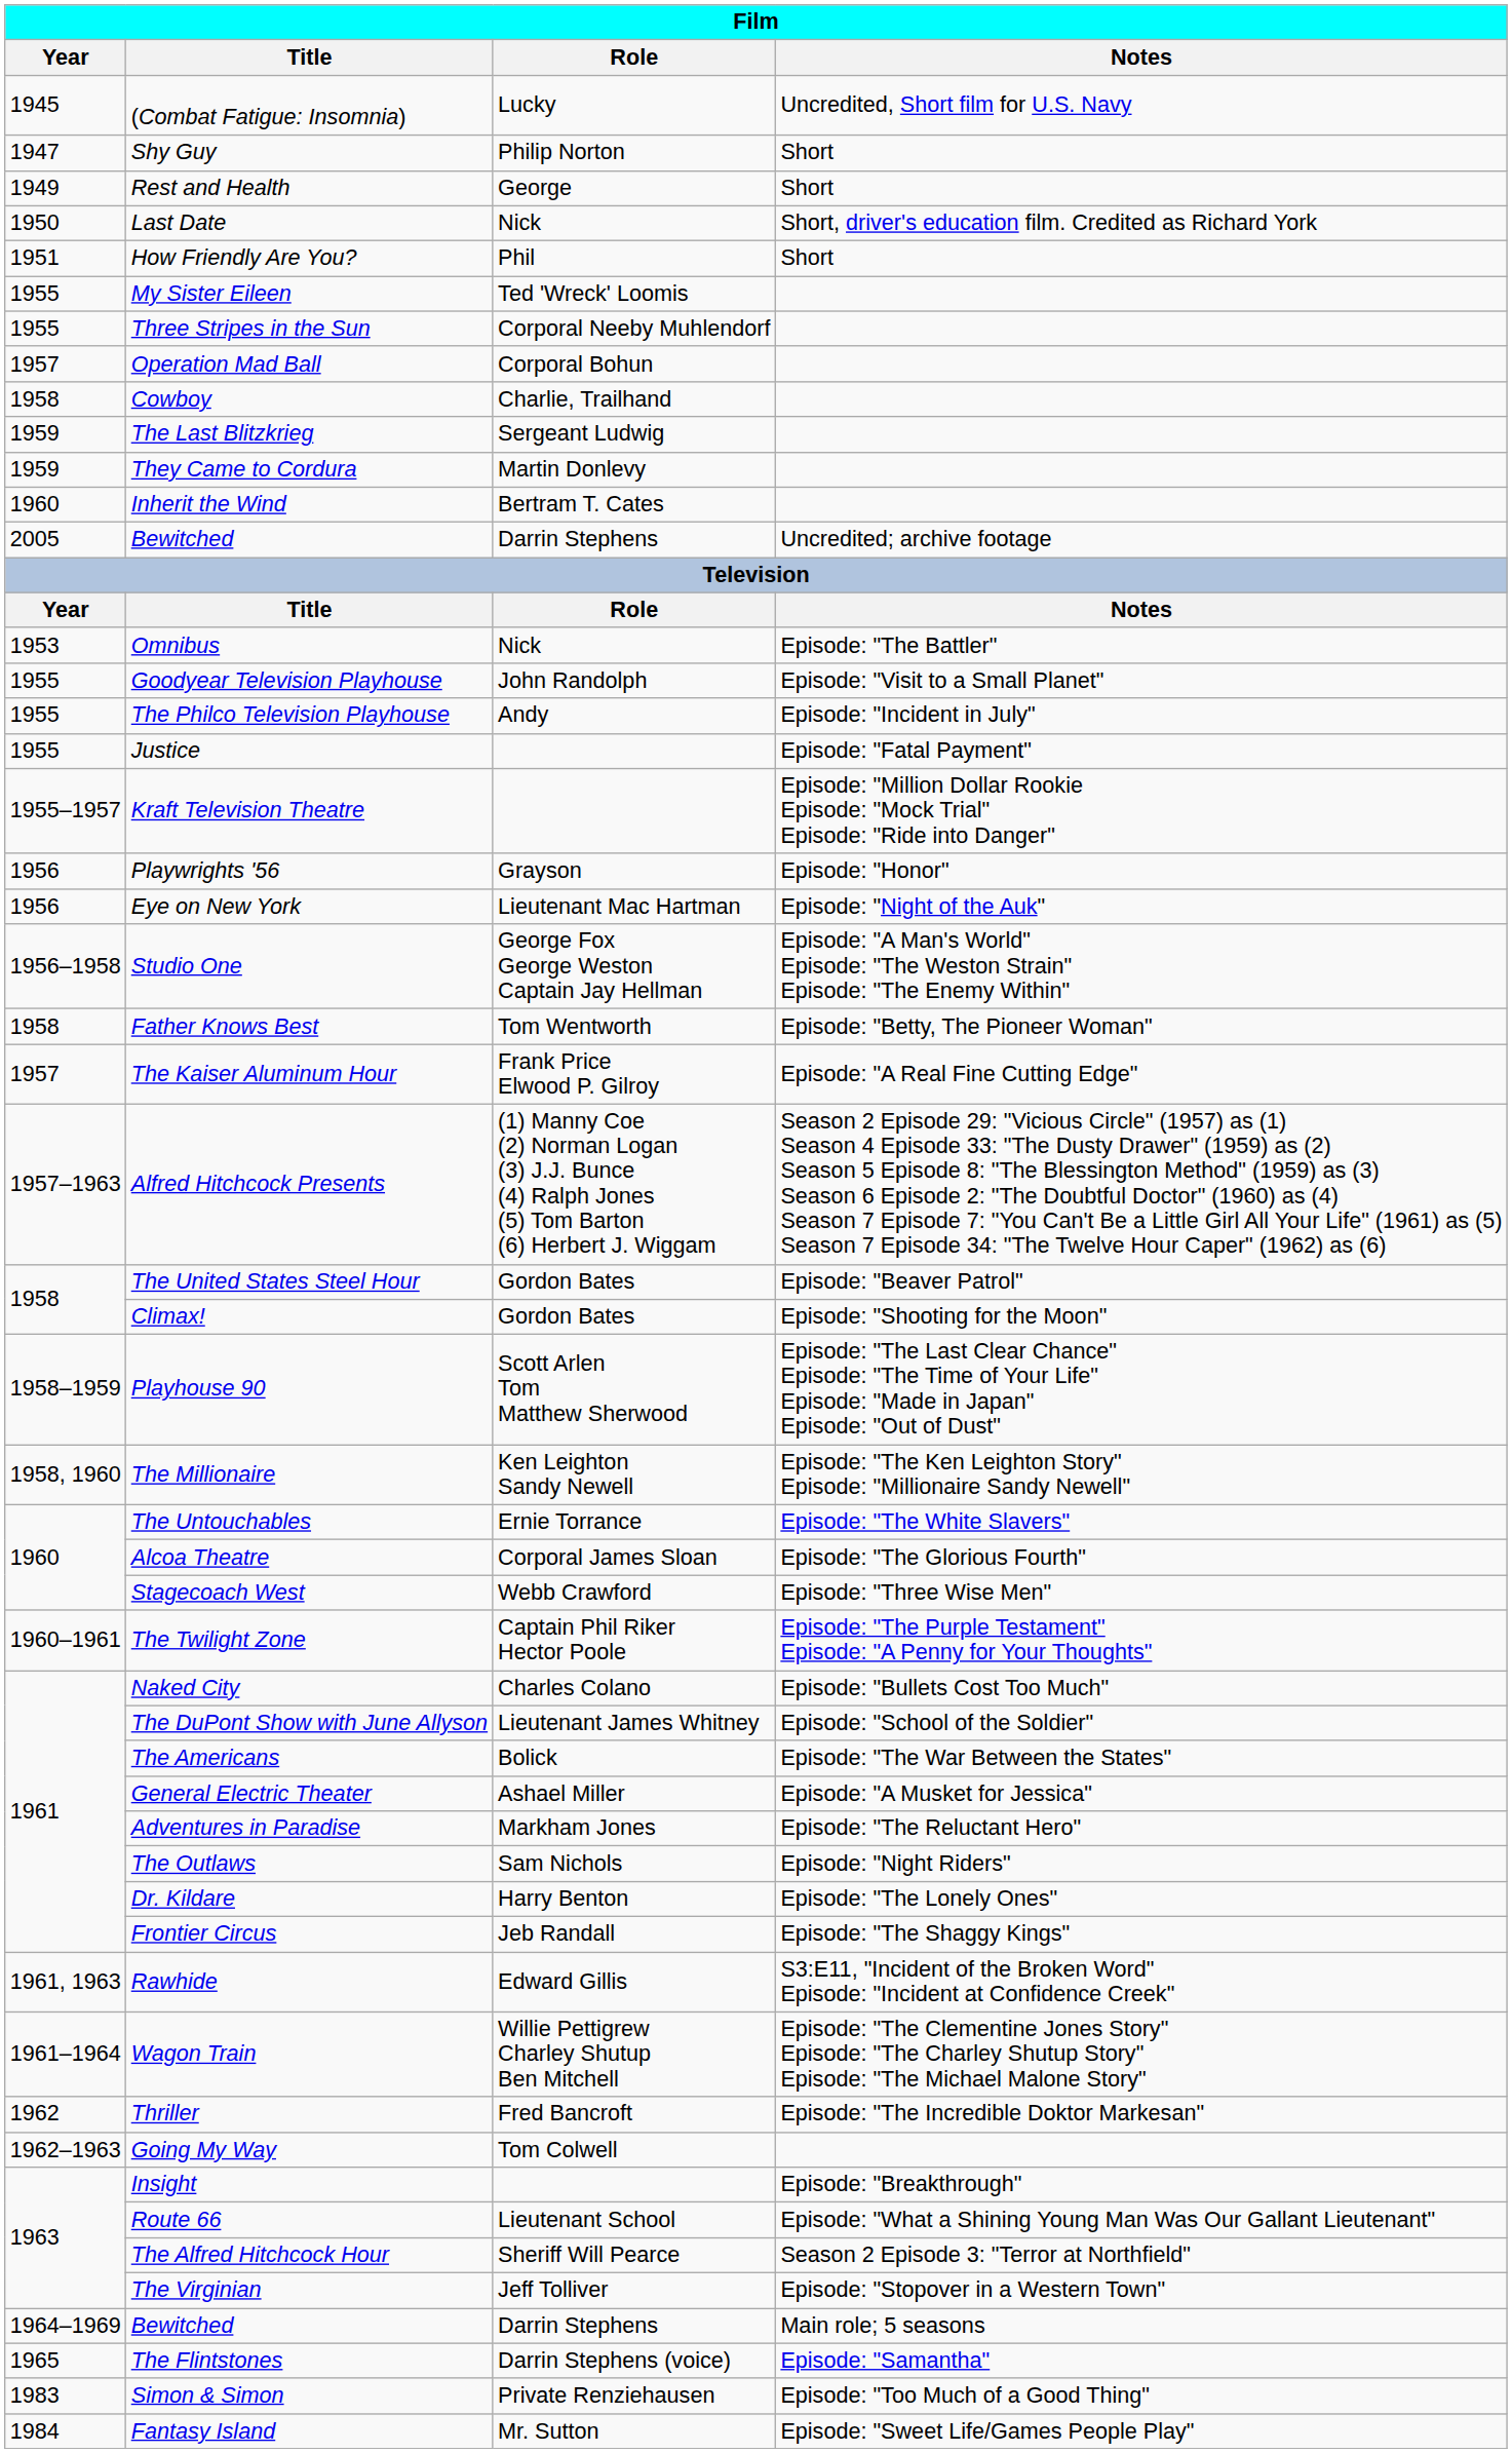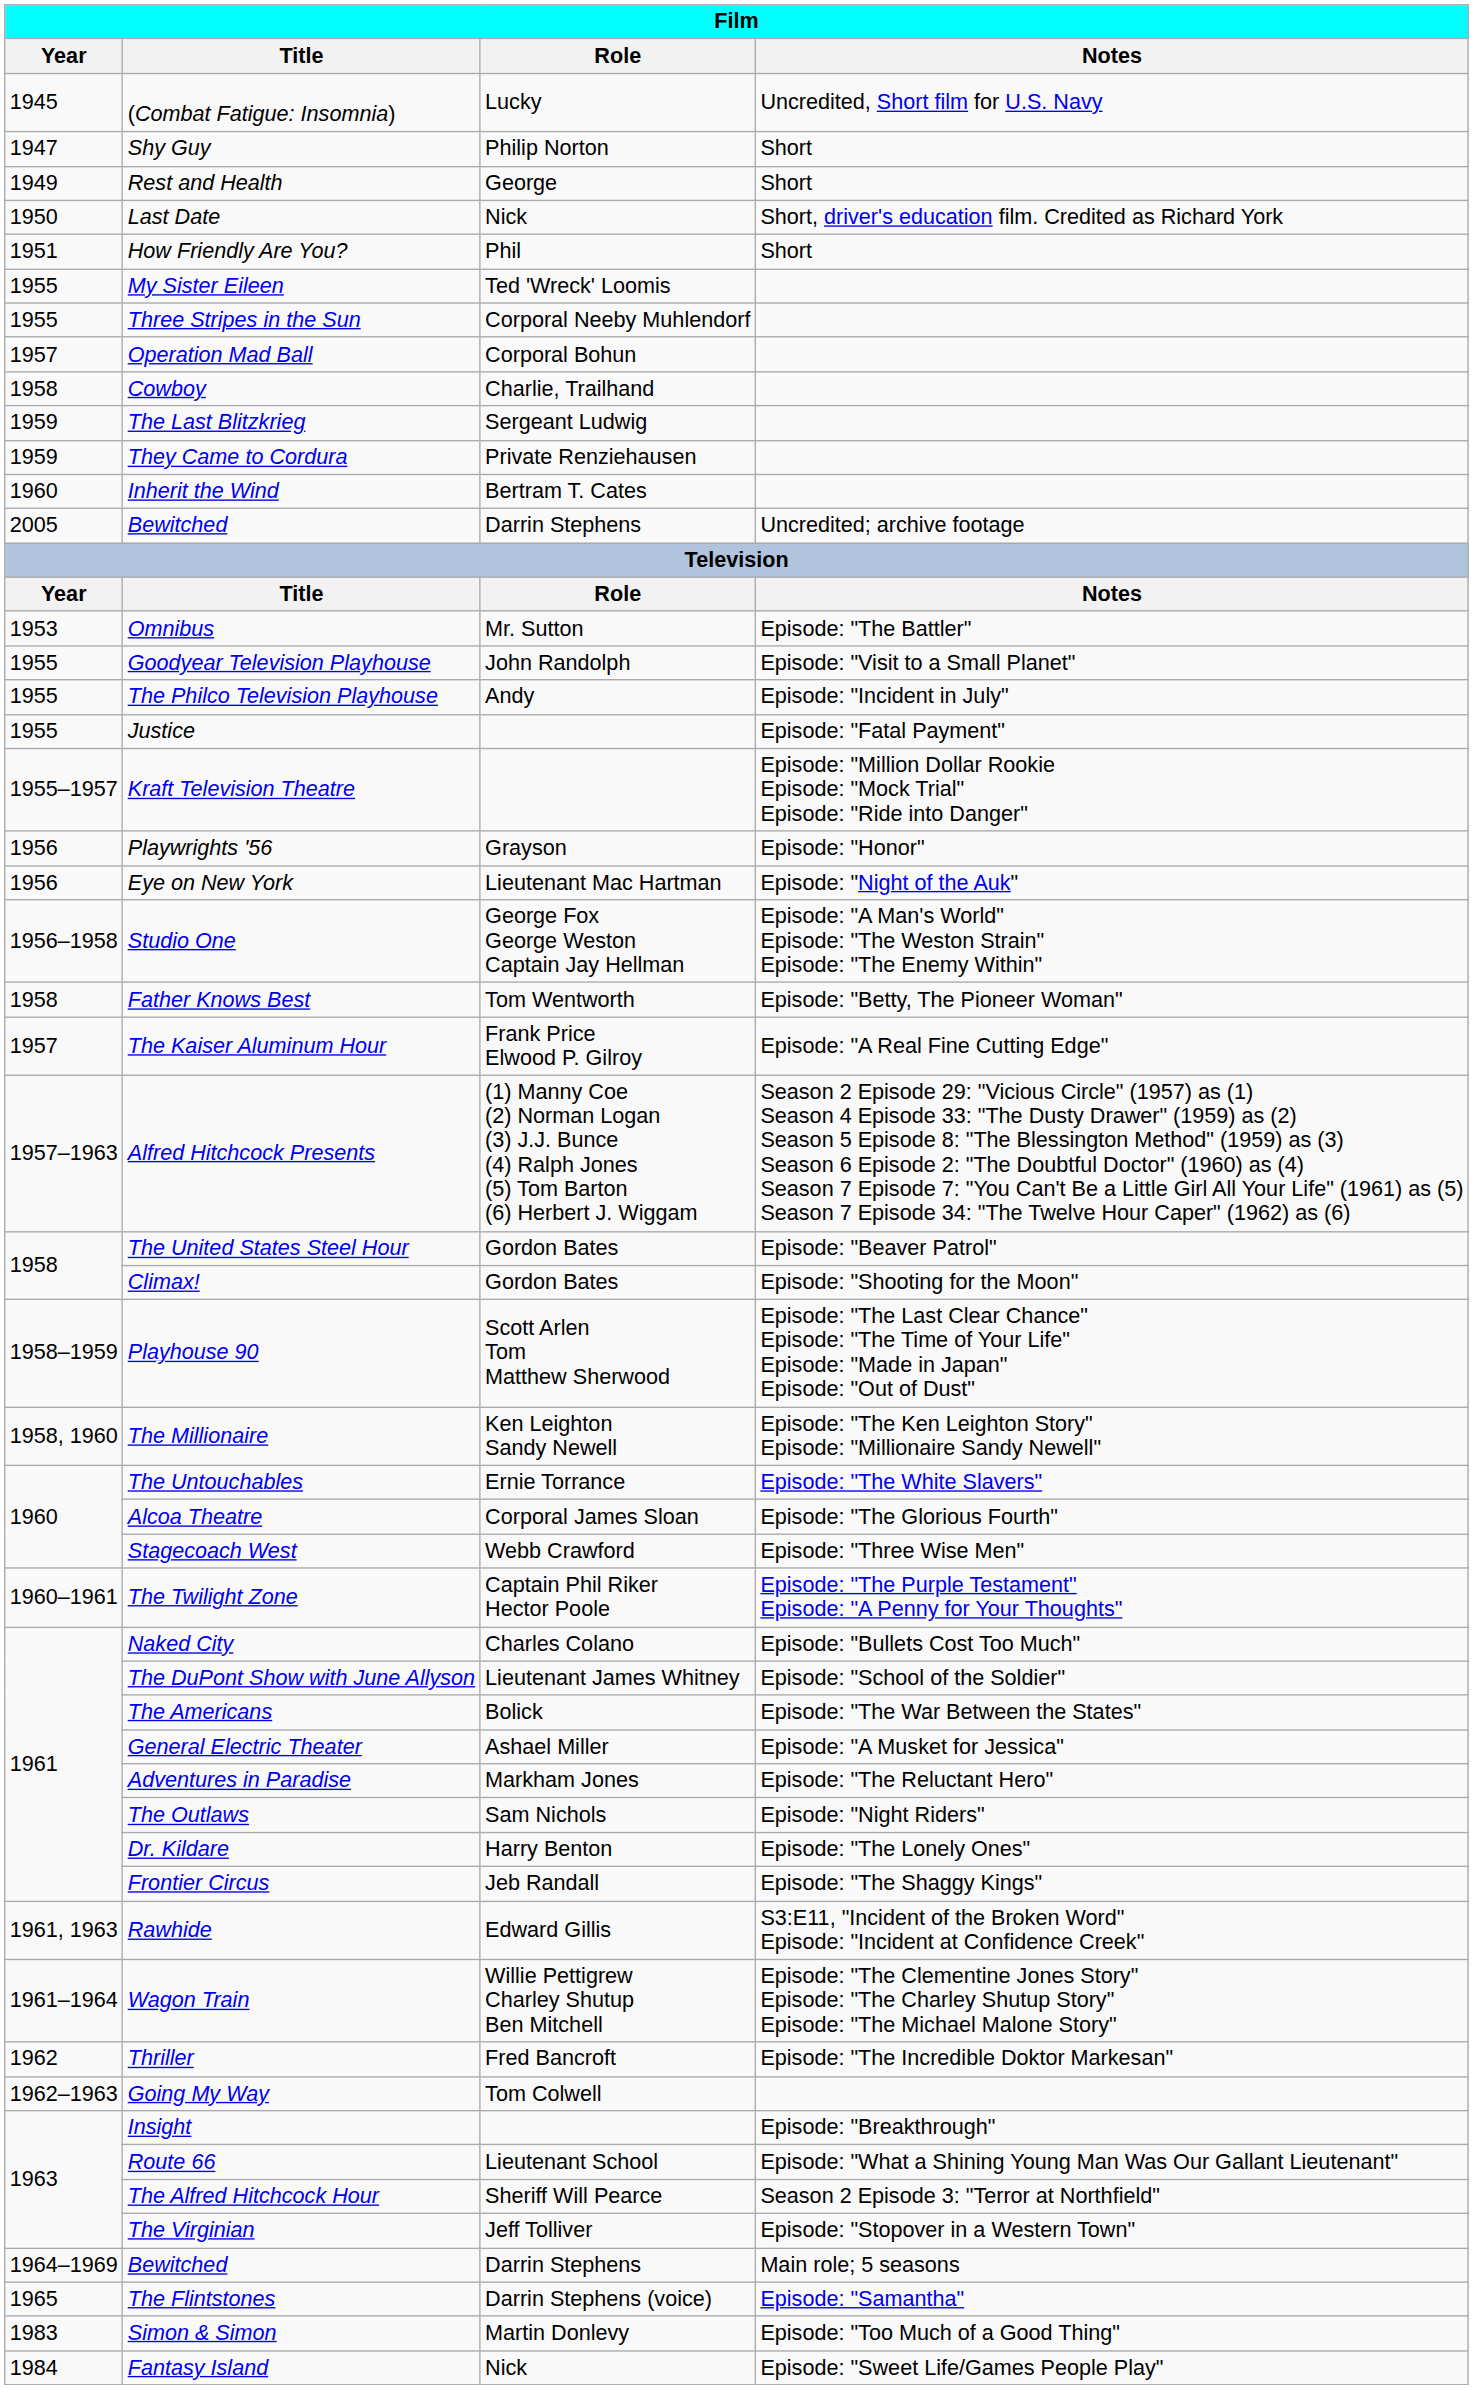 <table class="wikitable">
 <tr>
 <th colspan="4" style="background: Cyan;">Film</th>
 </tr>
 <tr>
 <th>Year</th>
 <th>Title</th>
 <th>Role</th>
 <th>Notes</th>
 </tr>
 <tr>
 <td>1945</td>
 <td><em></em><br>(<em>Combat Fatigue: Insomnia</em>)</td>
 <td>Lucky</td>
 <td>Uncredited, <a href='#'>Short film</a> for <a href='#'>U.S. Navy</a></td>
 </tr>
 <tr>
 <td>1947</td>
 <td><em>Shy Guy</em></td>
 <td>Philip Norton</td>
 <td>Short</td>
 </tr>
 <tr>
 <td>1949</td>
 <td><em>Rest and Health</em></td>
 <td>George</td>
 <td>Short</td>
 </tr>
 <tr>
 <td>1950</td>
 <td><em>Last Date</em></td>
 <td>Nick</td>
 <td>Short, <a href='#'>driver's education</a> film. Credited as Richard York</td>
 </tr>
 <tr>
 <td>1951</td>
 <td><em>How Friendly Are You?</em></td>
 <td>Phil</td>
 <td>Short</td>
 </tr>
 <tr>
 <td>1955</td>
 <td><em><a href='#'>My Sister Eileen</a></em></td>
 <td>Ted 'Wreck' Loomis</td>
 <td></td>
 </tr>
 <tr>
 <td>1955</td>
 <td><em><a href='#'>Three Stripes in the Sun</a></em></td>
 <td>Corporal Neeby Muhlendorf</td>
 <td></td>
 </tr>
 <tr>
 <td>1957</td>
 <td><em><a href='#'>Operation Mad Ball</a></em></td>
 <td>Corporal Bohun</td>
 <td></td>
 </tr>
 <tr>
 <td>1958</td>
 <td><em><a href='#'>Cowboy</a></em></td>
 <td>Charlie, Trailhand</td>
 <td></td>
 </tr>
 <tr>
 <td>1959</td>
 <td><em><a href='#'>The Last Blitzkrieg</a></em></td>
 <td>Sergeant Ludwig</td>
 <td></td>
 </tr>
 <tr>
 <td>1959</td>
 <td><em><a href='#'>They Came to Cordura</a></em></td>
-<td>Martin Donlevy</td>
+<td>Private Renziehausen</td>
 <td></td>
 </tr>
 <tr>
 <td>1960</td>
 <td><em><a href='#'>Inherit the Wind</a></em></td>
 <td>Bertram T. Cates</td>
 <td></td>
 </tr>
 <tr>
 <td>2005</td>
 <td><a href='#'><em>Bewitched</em></a></td>
 <td>Darrin Stephens</td>
 <td>Uncredited; archive footage</td>
 </tr>
 <tr>
 <th colspan="4" style="background: LightSteelBlue;">Television</th>
 </tr>
 <tr>
 <th>Year</th>
 <th>Title</th>
 <th>Role</th>
 <th>Notes</th>
 </tr>
 <tr>
 <td>1953</td>
 <td><em><a href='#'>Omnibus</a></em></td>
-<td>Nick</td>
+<td>Mr. Sutton</td>
 <td>Episode: "The Battler"</td>
 </tr>
 <tr>
 <td>1955</td>
 <td><em><a href='#'>Goodyear Television Playhouse</a></em></td>
 <td>John Randolph</td>
 <td>Episode: "Visit to a Small Planet"</td>
 </tr>
 <tr>
 <td>1955</td>
 <td><em><a href='#'>The Philco Television Playhouse</a></em></td>
 <td>Andy</td>
 <td>Episode: "Incident in July"</td>
 </tr>
 <tr>
 <td>1955</td>
 <td><em>Justice</em></td>
 <td></td>
 <td>Episode: "Fatal Payment"</td>
 </tr>
 <tr>
 <td>1955–1957</td>
 <td><em><a href='#'>Kraft Television Theatre</a></em></td>
 <td></td>
 <td>Episode: "Million Dollar Rookie<br>Episode: "Mock Trial"<br>Episode: "Ride into Danger"</td>
 </tr>
 <tr>
 <td>1956</td>
 <td><em>Playwrights '56</em></td>
 <td>Grayson</td>
 <td>Episode: "Honor"</td>
 </tr>
 <tr>
 <td>1956</td>
 <td><em>Eye on New York</em></td>
 <td>Lieutenant Mac Hartman</td>
 <td>Episode: "<a href='#'>Night of the Auk</a>"</td>
 </tr>
 <tr>
 <td>1956–1958</td>
 <td><em><a href='#'>Studio One</a></em></td>
 <td>George Fox<br>George Weston<br>Captain Jay Hellman</td>
 <td>Episode: "A Man's World"<br>Episode: "The Weston Strain"<br>Episode: "The Enemy Within"</td>
 </tr>
 <tr>
 <td>1958</td>
 <td><em><a href='#'>Father Knows Best</a></em></td>
 <td>Tom Wentworth</td>
 <td>Episode: "Betty, The Pioneer Woman"</td>
 </tr>
 <tr>
 <td>1957</td>
 <td><em><a href='#'>The Kaiser Aluminum Hour</a></em></td>
 <td>Frank Price<br>Elwood P. Gilroy</td>
 <td>Episode: "A Real Fine Cutting Edge"</td>
 </tr>
 <tr>
 <td>1957–1963</td>
 <td><em><a href='#'>Alfred Hitchcock Presents</a></em></td>
 <td>(1) Manny Coe<br>(2) Norman Logan<br>(3) J.J. Bunce<br>(4) Ralph Jones<br>(5) Tom Barton<br>(6) Herbert J. Wiggam <br></td>
 <td>Season 2 Episode 29: "Vicious Circle" (1957) as (1)<br>Season 4 Episode 33: "The Dusty Drawer" (1959) as (2)<br>Season 5 Episode 8: "The Blessington Method" (1959) as (3)<br>Season 6 Episode 2: "The Doubtful Doctor" (1960) as (4)<br>Season 7 Episode 7: "You Can't Be a Little Girl All Your Life" (1961) as (5)<br>Season 7 Episode 34: "The Twelve Hour Caper" (1962) as (6)<br></td>
 </tr>
 <tr>
 <td rowspan="2">1958</td>
 <td><em><a href='#'>The United States Steel Hour</a></em></td>
 <td>Gordon Bates</td>
 <td>Episode: "Beaver Patrol"</td>
 </tr>
 <tr>
 <td><em><a href='#'>Climax!</a></em></td>
 <td>Gordon Bates</td>
 <td>Episode: "Shooting for the Moon"</td>
 </tr>
 <tr>
 <td>1958–1959</td>
 <td><em><a href='#'>Playhouse 90</a></em></td>
 <td>Scott Arlen<br>Tom<br>Matthew Sherwood</td>
 <td>Episode: "The Last Clear Chance"<br>Episode: "The Time of Your Life"<br>Episode: "Made in Japan"<br>Episode: "Out of Dust"</td>
 </tr>
 <tr>
 <td>1958, 1960</td>
 <td><em><a href='#'>The Millionaire</a></em></td>
 <td>Ken Leighton <br> Sandy Newell</td>
 <td>Episode: "The Ken Leighton Story"<br> Episode: "Millionaire Sandy Newell"</td>
 </tr>
 <tr>
 <td rowspan="3">1960</td>
 <td><em><a href='#'>The Untouchables</a></em></td>
 <td>Ernie Torrance</td>
 <td><a href='#'>Episode: "The White Slavers"</a></td>
 </tr>
 <tr>
 <td><em><a href='#'>Alcoa Theatre</a></em></td>
 <td>Corporal James Sloan</td>
 <td>Episode: "The Glorious Fourth"</td>
 </tr>
 <tr>
 <td><em><a href='#'>Stagecoach West</a></em></td>
 <td>Webb Crawford</td>
 <td>Episode: "Three Wise Men"</td>
 </tr>
 <tr>
 <td>1960–1961</td>
 <td><em><a href='#'>The Twilight Zone</a></em></td>
 <td>Captain Phil Riker<br>Hector Poole</td>
 <td><a href='#'>Episode: "The Purple Testament"</a><br><a href='#'>Episode: "A Penny for Your Thoughts"</a></td>
 </tr>
 <tr>
 <td rowspan="8">1961</td>
 <td><em><a href='#'>Naked City</a></em></td>
 <td>Charles Colano</td>
 <td>Episode: "Bullets Cost Too Much"</td>
 </tr>
 <tr>
 <td><em><a href='#'>The DuPont Show with June Allyson</a></em></td>
 <td>Lieutenant James Whitney</td>
 <td>Episode: "School of the Soldier"</td>
 </tr>
 <tr>
 <td><em><a href='#'>The Americans</a></em></td>
 <td>Bolick</td>
 <td>Episode: "The War Between the States"</td>
 </tr>
 <tr>
 <td><em><a href='#'>General Electric Theater</a></em></td>
 <td>Ashael Miller</td>
 <td>Episode: "A Musket for Jessica"</td>
 </tr>
 <tr>
 <td><em><a href='#'>Adventures in Paradise</a></em></td>
 <td>Markham Jones</td>
 <td>Episode: "The Reluctant Hero"</td>
 </tr>
 <tr>
 <td><em><a href='#'>The Outlaws</a></em></td>
 <td>Sam Nichols</td>
 <td>Episode: "Night Riders"</td>
 </tr>
 <tr>
 <td><em><a href='#'>Dr. Kildare</a></em></td>
 <td>Harry Benton</td>
 <td>Episode: "The Lonely Ones"</td>
 </tr>
 <tr>
 <td><em><a href='#'>Frontier Circus</a></em></td>
 <td>Jeb Randall</td>
 <td>Episode: "The Shaggy Kings"</td>
 </tr>
 <tr>
 <td>1961, 1963</td>
 <td><em><a href='#'>Rawhide</a></em></td>
 <td>Edward Gillis</td>
 <td>S3:E11, "Incident of the Broken Word"<br>Episode: "Incident at Confidence Creek"</td>
 </tr>
 <tr>
 <td>1961–1964</td>
 <td><em><a href='#'>Wagon Train</a></em></td>
 <td>Willie Pettigrew<br>Charley Shutup<br>Ben Mitchell</td>
 <td>Episode: "The Clementine Jones Story"<br>Episode: "The Charley Shutup Story"<br>Episode: "The Michael Malone Story"</td>
 </tr>
 <tr>
 <td>1962</td>
 <td><em><a href='#'>Thriller</a></em></td>
 <td>Fred Bancroft</td>
 <td>Episode: "The Incredible Doktor Markesan"</td>
 </tr>
 <tr>
 <td>1962–1963</td>
 <td><em><a href='#'>Going My Way</a></em></td>
 <td>Tom Colwell</td>
 <td></td>
 </tr>
 <tr>
 <td rowspan="4">1963</td>
 <td><em><a href='#'>Insight</a></em></td>
 <td></td>
 <td>Episode: "Breakthrough"</td>
 </tr>
 <tr>
 <td><em><a href='#'>Route 66</a></em></td>
 <td>Lieutenant School</td>
 <td>Episode: "What a Shining Young Man Was Our Gallant Lieutenant"</td>
 </tr>
 <tr>
 <td><em><a href='#'>The Alfred Hitchcock Hour</a></em></td>
 <td>Sheriff Will Pearce</td>
 <td>Season 2 Episode 3: "Terror at Northfield"</td>
 </tr>
 <tr>
 <td><em><a href='#'>The Virginian</a></em></td>
 <td>Jeff Tolliver</td>
 <td>Episode: "Stopover in a Western Town"</td>
 </tr>
 <tr>
 <td>1964–1969</td>
 <td><em><a href='#'>Bewitched</a></em></td>
 <td>Darrin Stephens</td>
 <td>Main role; 5 seasons</td>
 </tr>
 <tr>
 <td>1965</td>
 <td><em><a href='#'>The Flintstones</a></em></td>
 <td>Darrin Stephens (voice)</td>
 <td><a href='#'>Episode: "Samantha"</a></td>
 </tr>
 <tr>
 <td>1983</td>
 <td><em><a href='#'>Simon & Simon</a></em></td>
-<td>Private Renziehausen</td>
+<td>Martin Donlevy</td>
 <td>Episode: "Too Much of a Good Thing"</td>
 </tr>
 <tr>
 <td>1984</td>
 <td><em><a href='#'>Fantasy Island</a></em></td>
-<td>Mr. Sutton</td>
+<td>Nick</td>
 <td>Episode: "Sweet Life/Games People Play"</td>
 </tr>
 </table>
